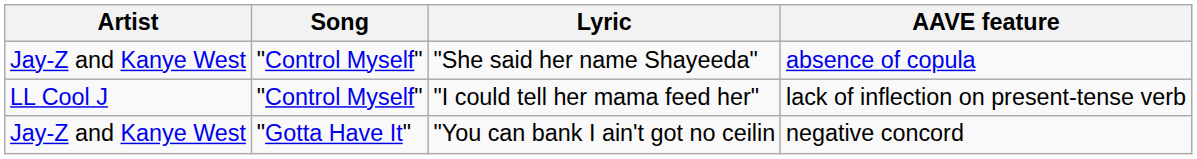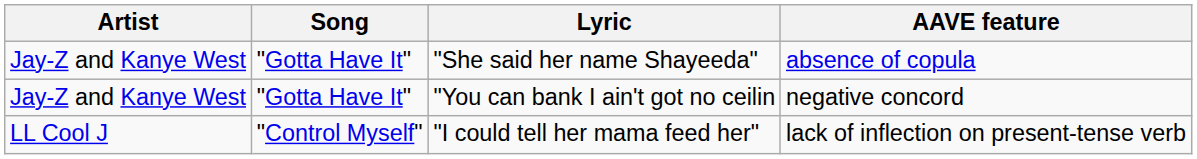 <table class="wikitable">
 <tr>
 <th>Artist</th>
 <th>Song</th>
 <th>Lyric</th>
 <th>AAVE feature</th>
 </tr>
 <tr>
 <td><a href='#'>Jay-Z</a> and <a href='#'>Kanye West</a></td>
-<td>"<a href='#'>Control Myself</a>"</td>
+<td>"<a href='#'>Gotta Have It</a>"</td>
 <td>"She said her name Shayeeda"</td>
 <td><a href='#'>absence of copula</a></td>
+</tr>
+<tr>
+<td><a href='#'>Jay-Z</a> and <a href='#'>Kanye West</a></td>
+<td>"<a href='#'>Gotta Have It</a>"</td>
+<td>"You can bank I ain't got no ceilin</td>
+<td>negative concord</td>
 </tr>
 <tr>
 <td><a href='#'>LL Cool J</a></td>
 <td>"<a href='#'>Control Myself</a>"</td>
 <td>"I could tell her mama feed her"</td>
 <td>lack of inflection on present-tense verb</td>
 </tr>
-<tr>
-<td><a href='#'>Jay-Z</a> and <a href='#'>Kanye West</a></td>
-<td>"<a href='#'>Gotta Have It</a>"</td>
-<td>"You can bank I ain't got no ceilin</td>
-<td>negative concord</td>
-</tr>
 </table>
